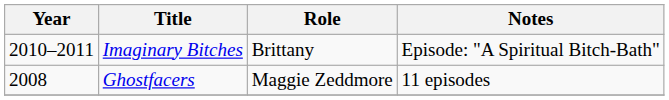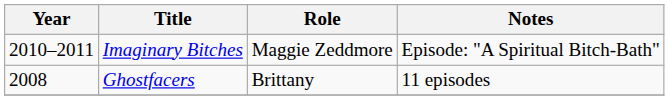 <table class="wikitable sortable">
 <tr>
 <th>Year</th>
 <th>Title</th>
 <th>Role</th>
 <th class="unsortable">Notes</th>
 </tr>
 <tr>
 <td>2010–2011</td>
 <td><em><a href='#'>Imaginary Bitches</a></em></td>
-<td>Brittany</td>
+<td>Maggie Zeddmore</td>
 <td>Episode: "A Spiritual Bitch-Bath"</td>
 </tr>
 <tr>
 <td>2008</td>
 <td><em><a href='#'>Ghostfacers</a></em></td>
-<td>Maggie Zeddmore</td>
+<td>Brittany</td>
 <td>11 episodes</td>
 </tr>
 <tr>
 </tr>
 </table>
